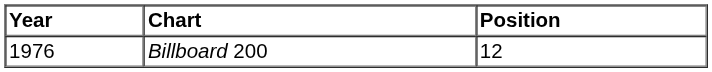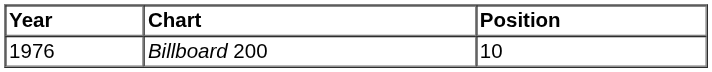 <table border=1 cellspacing=0 cellpadding=2 width="550px">
 <tr>
 <th align="left">Year</th>
 <th align="left">Chart</th>
 <th align="left">Position</th>
 </tr>
 <tr>
 <td align="left">1976</td>
 <td align="left"><em>Billboard</em> 200</td>
-<td align="left">12</td>
+<td align="left">10</td>
 </tr>
 </table>
